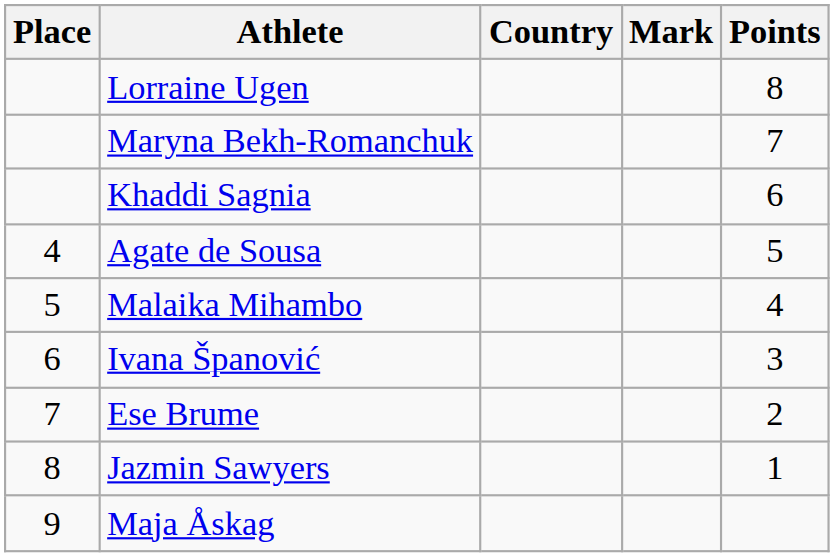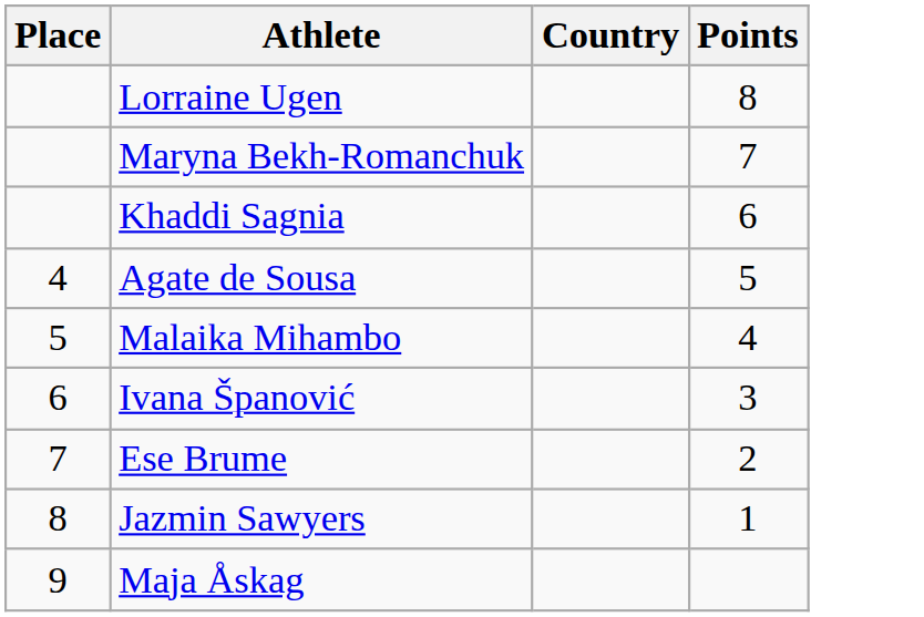 <table class="wikitable">
 <tr>
 <th>Place</th>
 <th>Athlete</th>
 <th>Country</th>
-<th>Mark</th>
 <th>Points</th>
 </tr>
 <tr>
 <td align=center></td>
 <td><a href='#'>Lorraine Ugen</a></td>
 <td></td>
-<td> </td>
 <td align=center>8</td>
 </tr>
 <tr>
 <td align=center></td>
 <td><a href='#'>Maryna Bekh-Romanchuk</a></td>
 <td></td>
-<td> </td>
 <td align=center>7</td>
 </tr>
 <tr>
 <td align=center></td>
 <td><a href='#'>Khaddi Sagnia</a></td>
 <td></td>
-<td> </td>
 <td align=center>6</td>
 </tr>
 <tr>
 <td align=center>4</td>
 <td><a href='#'>Agate de Sousa</a></td>
 <td></td>
-<td> </td>
 <td align=center>5</td>
 </tr>
 <tr>
 <td align=center>5</td>
 <td><a href='#'>Malaika Mihambo</a></td>
 <td></td>
-<td> </td>
 <td align=center>4</td>
 </tr>
 <tr>
 <td align=center>6</td>
 <td><a href='#'>Ivana Španović</a></td>
 <td></td>
-<td> </td>
 <td align=center>3</td>
 </tr>
 <tr>
 <td align=center>7</td>
 <td><a href='#'>Ese Brume</a></td>
 <td></td>
-<td> </td>
 <td align=center>2</td>
 </tr>
 <tr>
 <td align=center>8</td>
 <td><a href='#'>Jazmin Sawyers</a></td>
 <td></td>
-<td> </td>
 <td align=center>1</td>
 </tr>
 <tr>
 <td align=center>9</td>
 <td><a href='#'>Maja Åskag</a></td>
 <td></td>
-<td> </td>
 <td align=center></td>
 </tr>
 </table>
